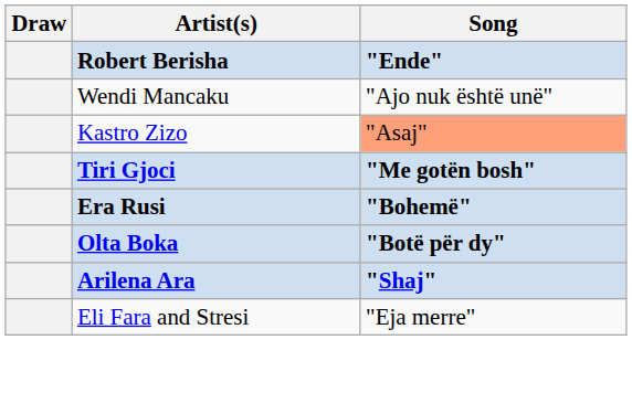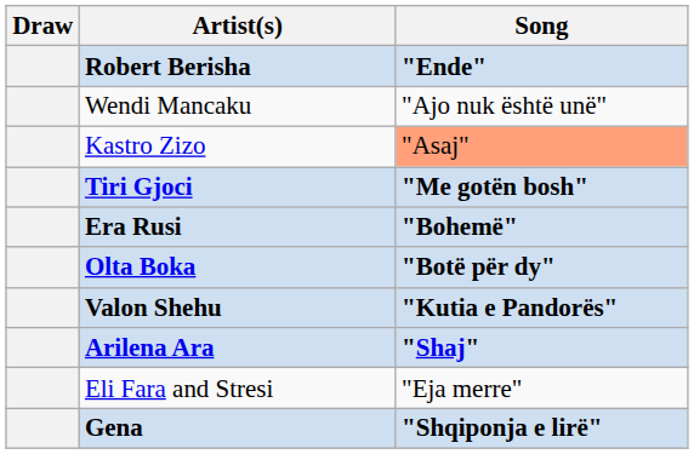 <table class="sortable wikitable plainrowheaders" style="margin: 1em auto 1em auto;">
 <tr>
 <th>Draw</th>
 <th rowspan="1" style="width:12em;">Artist(s)</th>
 <th rowspan="1" style="width:11em;">Song</th>
 </tr>
 <tr style="font-weight:bold; background:#CEDFF2;">
 <th scope="row"></th>
 <td>Robert Berisha</td>
 <td>"Ende"</td>
 </tr>
 <tr>
 <th scope="row"></th>
 <td>Wendi Mancaku</td>
 <td>"Ajo nuk është unë"</td>
 </tr>
 <tr>
 <th scope="row"></th>
 <td><a href='#'>Kastro Zizo</a></td>
 <td style="background: lightsalmon;">"Asaj"</td>
 </tr>
 <tr style="font-weight:bold; background:#CEDFF2;">
 <th scope="row"></th>
 <td><a href='#'>Tiri Gjoci</a></td>
 <td>"Me gotën bosh"</td>
 </tr>
 <tr style="font-weight:bold; background:#CEDFF2;">
 <th scope="row"></th>
 <td>Era Rusi</td>
 <td>"Bohemë"</td>
 </tr>
 <tr style="font-weight:bold; background:#CEDFF2;">
 <th scope="row"></th>
 <td><a href='#'>Olta Boka</a></td>
 <td>"Botë për dy"</td>
 </tr>
 <tr style="font-weight:bold; background:#CEDFF2;">
 <th scope="row"></th>
+<td>Valon Shehu</td>
+<td>"Kutia e Pandorës"</td>
+</tr>
+<tr style="font-weight:bold; background:#CEDFF2;">
+<th scope="row"></th>
 <td><a href='#'>Arilena Ara</a></td>
 <td>"<a href='#'>Shaj</a>"</td>
 </tr>
 <tr>
 <th scope="row"></th>
 <td><a href='#'>Eli Fara</a> and Stresi</td>
 <td>"Eja merre"</td>
 </tr>
+<tr style="font-weight:bold; background:#CEDFF2;">
+<th scope="row"></th>
+<td>Gena</td>
+<td>"Shqiponja e lirë"</td>
+</tr>
 </table>
